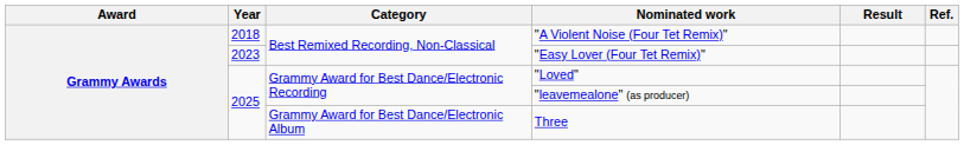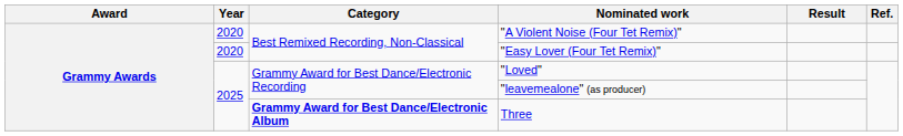 <table class="wikitable sortable plainrowheaders" style="width:95%;">
 <tr>
 <th style="width:21%;">Award</th>
 <th width=3%>Year</th>
 <th style="width:25%;">Category</th>
 <th style="width:29%;">Nominated work</th>
 <th style="width:8%;">Result</th>
 <th style="width:3%;">Ref.</th>
 </tr>
 <tr>
 <th rowspan="5"><a href='#'>Grammy Awards</a></th>
-<td><a href='#'>2018</a></td>
+<td><a href='#'>2020</a></td>
 <td rowspan="2"><a href='#'>Best Remixed Recording, Non-Classical</a></td>
 <td>"<a href='#'>A Violent Noise (Four Tet Remix)</a>"</td>
 <td></td>
 <td></td>
 </tr>
 <tr>
-<td><a href='#'>2023</a></td>
+<td><a href='#'>2020</a></td>
 <td>"<a href='#'>Easy Lover (Four Tet Remix)</a>"</td>
 <td></td>
 <td></td>
 </tr>
 <tr>
 <td rowspan="3"><a href='#'>2025</a></td>
 <td rowspan="2"><a href='#'>Grammy Award for Best Dance/Electronic Recording</a></td>
 <td>"<a href='#'>Loved</a>"</td>
 <td></td>
 <td rowspan="3"></td>
 </tr>
 <tr>
 <td>"<a href='#'>leavemealone</a>" <small>(as producer)</small></td>
 <td></td>
 </tr>
 <tr>
-<td><a href='#'>Grammy Award for Best Dance/Electronic Album</a></td>
+<td><strong><a href='#'>Grammy Award for Best Dance/Electronic Album</a></strong></td>
 <td><a href='#'>Three</a></td>
 <td></td>
 </tr>
 </table>
